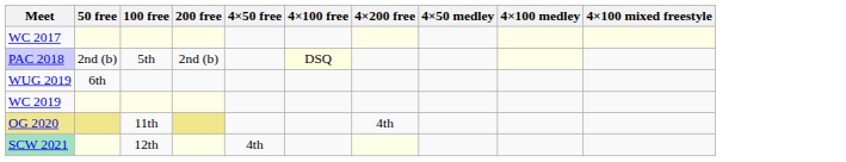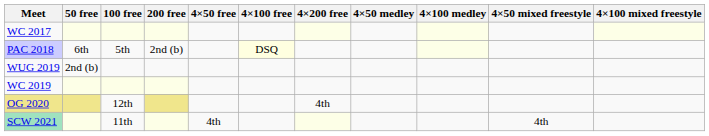 <table class="sortable wikitable">
 <tr>
 <th>Meet</th>
 <th class="unsortable">50 free</th>
 <th class="unsortable">100 free</th>
 <th class="unsortable">200 free</th>
 <th class="unsortable">4×50 free</th>
 <th class="unsortable">4×100 free</th>
 <th class="unsortable">4×200 free</th>
 <th class="unsortable">4×50 medley</th>
 <th class="unsortable">4×100 medley</th>
+<th class="unsortable">4×50 mixed freestyle</th>
 <th class="unsortable">4×100 mixed freestyle</th>
 </tr>
 <tr>
 <td><a href='#'>WC 2017</a></td>
 <td style="background:#fdffe7"></td>
 <td style="background:#fdffe7"></td>
 <td style="background:#fdffe7"></td>
 <td></td>
 <td align="center"></td>
 <td style="background:#fdffe7"></td>
 <td></td>
 <td style="background:#fdffe7"></td>
+<td></td>
 <td style="background:#fdffe7"></td>
 </tr>
 <tr>
 <td style="background:#ccccff"><a href='#'>PAC 2018</a></td>
-<td align="center">2nd (b)</td>
+<td align="center">6th</td>
 <td align="center">5th</td>
 <td align="center">2nd (b)</td>
 <td></td>
 <td align="center" style="background: lightyellow;">DSQ</td>
 <td align="center"></td>
 <td></td>
 <td style="background:#fdffe7"></td>
 <td></td>
+<td></td>
 </tr>
 <tr>
 <td><a href='#'>WUG 2019</a></td>
-<td align="center">6th</td>
+<td align="center">2nd (b)</td>
 <td align="center"></td>
 <td align="center"></td>
 <td></td>
 <td align="center"></td>
 <td align="center"></td>
 <td></td>
 <td align="center"></td>
+<td></td>
 <td></td>
 </tr>
 <tr>
 <td><a href='#'>WC 2019</a></td>
 <td style="background:#fdffe7"></td>
 <td style="background:#fdffe7"></td>
 <td style="background:#fdffe7"></td>
 <td></td>
 <td align="center"></td>
 <td align="center"></td>
 <td></td>
 <td align="center"></td>
+<td></td>
 <td align="center"></td>
 </tr>
 <tr>
 <td style="background:#f0e68c"><a href='#'>OG 2020</a></td>
 <td style="background:#f0e68c"></td>
-<td align="center">11th</td>
+<td align="center">12th</td>
 <td style="background:#f0e68c"></td>
 <td></td>
 <td align="center"></td>
 <td align="center">4th</td>
 <td></td>
 <td align="center"></td>
 <td></td>
+<td></td>
 </tr>
 <tr>
 <td style="background:#9fe2bf"><a href='#'>SCW 2021</a></td>
 <td style="background:#fdffe7"></td>
-<td align="center">12th</td>
+<td align="center">11th</td>
 <td style="background:#fdffe7"></td>
 <td align="center">4th</td>
 <td align="center"></td>
 <td style="background:#fdffe7"></td>
 <td align="center"></td>
 <td align="center"></td>
+<td align="center">4th</td>
 <td></td>
 </tr>
 </table>
